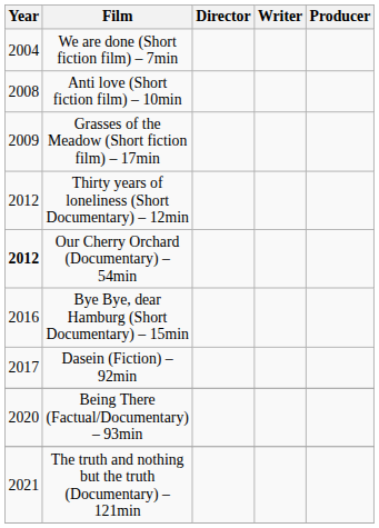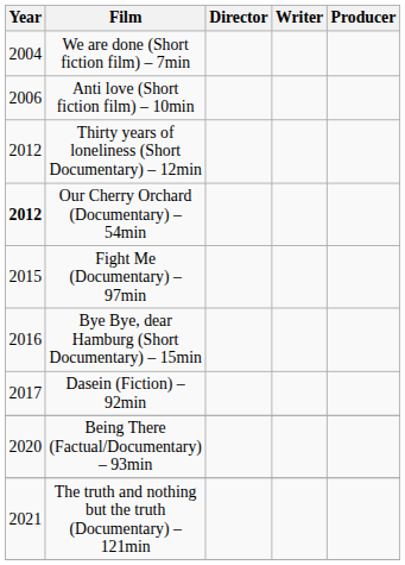 <table class="wikitable sortable" style="text-align:center">
 <tr>
 <th ! width=15>Year</th>
 <th width=130>Film</th>
 <th width=40>Director</th>
 <th width=40>Writer</th>
 <th width=40>Producer</th>
 </tr>
 <tr>
 <td>2004</td>
 <td>We are done (Short fiction film) – 7min</td>
 <td></td>
 <td></td>
 <td></td>
 </tr>
 <tr>
-<td>2008</td>
+<td>2006</td>
 <td>Anti love (Short fiction film) – 10min </td>
-<td></td>
-<td></td>
-<td></td>
-</tr>
-<tr>
-<td>2009</td>
-<td>Grasses of the Meadow (Short fiction film) – 17min</td>
 <td></td>
 <td></td>
 <td></td>
 </tr>
 <tr>
 <td>2012</td>
 <td>Thirty years of loneliness (Short Documentary) – 12min</td>
 <td></td>
 <td></td>
 <td></td>
 </tr>
 <tr>
 <td><strong>2012</strong></td>
 <td>Our Cherry Orchard (Documentary) – 54min </td>
+<td></td>
+<td></td>
+<td></td>
+</tr>
+<tr>
+<td>2015</td>
+<td>Fight Me (Documentary) – 97min </td>
 <td></td>
 <td></td>
 <td></td>
 </tr>
 <tr>
 <td>2016</td>
 <td>Bye Bye, dear Hamburg (Short Documentary) – 15min </td>
 <td></td>
 <td></td>
 </tr>
 <tr>
 <td>2017</td>
 <td>Dasein (Fiction) – 92min </td>
 <td></td>
 <td></td>
 <td></td>
 </tr>
 <tr>
 </tr>
 <tr>
 <td>2020</td>
 <td>Being There (Factual/Documentary) – 93min</td>
 <td></td>
 <td></td>
 <td></td>
 </tr>
 <tr>
 </tr>
 <tr>
 <td>2021</td>
 <td>The truth and nothing but the truth (Documentary) – 121min </td>
 <td></td>
 <td></td>
 <td></td>
 </tr>
 <tr>
 </tr>
 </table>
